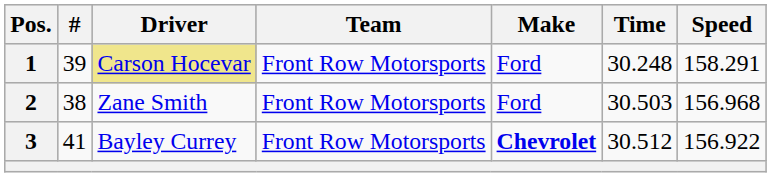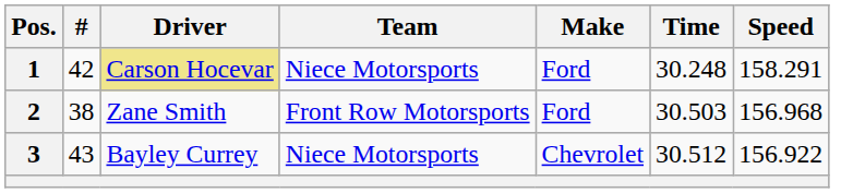 <table class="wikitable" style="font-size:95%">
 <tr>
 <th>Pos.</th>
 <th>#</th>
 <th>Driver</th>
 <th>Team</th>
 <th>Make</th>
 <th>Time</th>
 <th>Speed</th>
 </tr>
 <tr>
 <th>1</th>
-<td>39</td>
+<td>42</td>
 <td style="background: khaki;"><a href='#'>Carson Hocevar</a></td>
-<td><a href='#'>Front Row Motorsports</a></td>
+<td><a href='#'>Niece Motorsports</a></td>
 <td><a href='#'>Ford</a></td>
 <td>30.248</td>
 <td>158.291</td>
 </tr>
 <tr>
 <th>2</th>
 <td>38</td>
 <td><a href='#'>Zane Smith</a></td>
 <td><a href='#'>Front Row Motorsports</a></td>
 <td><a href='#'>Ford</a></td>
 <td>30.503</td>
 <td>156.968</td>
 </tr>
 <tr>
 <th>3</th>
-<td>41</td>
+<td>43</td>
 <td><a href='#'>Bayley Currey</a></td>
-<td><a href='#'>Front Row Motorsports</a></td>
-<td><strong><a href='#'>Chevrolet</a></strong></td>
+<td><a href='#'>Niece Motorsports</a></td>
+<td><a href='#'>Chevrolet</a></td>
 <td>30.512</td>
 <td>156.922</td>
 </tr>
 <tr>
 <th colspan="7"></th>
 </tr>
 </table>
